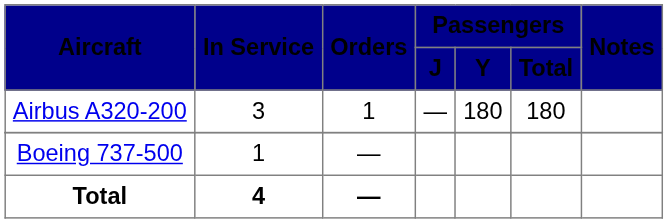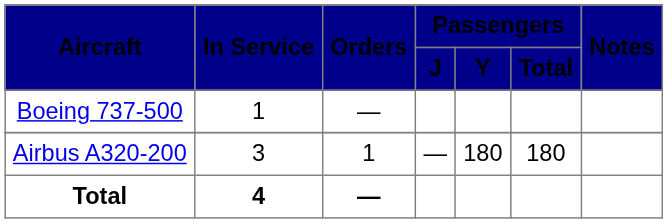 <table class="toccolours" border="1" cellpadding="5" style="border-collapse:collapse;text-align:center;margin:1em auto;">
 <tr style="background:darkblue;">
 <th rowspan="2"><span><strong>Aircraft</strong></span></th>
 <th rowspan="2"><span><strong>In Service</strong></span></th>
 <th rowspan="2"><span><strong>Orders</strong></span></th>
 <td colspan="3"><span><strong>Passengers</strong></span></td>
 <th rowspan="2"><span><strong>Notes</strong></span></th>
 </tr>
 <tr style="background:darkblue;">
 <th><span><abbr>J</abbr></span></th>
 <th><span><abbr>Y</abbr></span></th>
 <th><span>Total</span></th>
 </tr>
 <tr>
+<td><a href='#'>Boeing 737-500</a></td>
+<td>1</td>
+<td>—</td>
+<td></td>
+<td></td>
+<td></td>
+<td></td>
+</tr>
+<tr>
+</tr>
+<tr>
 <td><a href='#'>Airbus A320-200</a></td>
 <td>3</td>
 <td>1</td>
 <td>—</td>
 <td>180</td>
 <td>180</td>
-<td></td>
-</tr>
-<tr>
-</tr>
-<tr>
-<td><a href='#'>Boeing 737-500</a></td>
-<td>1</td>
-<td>—</td>
-<td></td>
-<td></td>
-<td></td>
 <td></td>
 </tr>
 <tr>
 <th>Total</th>
 <th>4</th>
 <th>—</th>
 <th></th>
 <th></th>
 <th></th>
 <th></th>
 </tr>
 </table>
